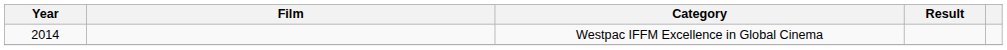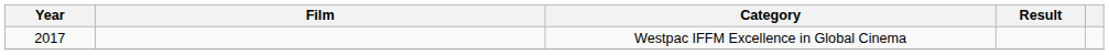 <table class="wikitable sortable" style="width:100%;">
 <tr>
 <th style="width:5%;">Year</th>
 <th style="width:25%;">Film</th>
 <th style="width:25%;">Category</th>
 <th style="width:5%;">Result</th>
 <th style="width:1%;" class="unsortable"></th>
 </tr>
 <tr>
-<td style="text-align:center;">2014</td>
+<td style="text-align:center;">2017</td>
 <td></td>
 <td style="text-align:center;">Westpac IFFM Excellence in Global Cinema</td>
 <td></td>
 <td style="text-align:center;"></td>
 </tr>
 <tr>
 </tr>
 </table>
